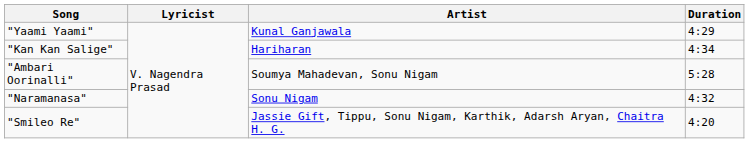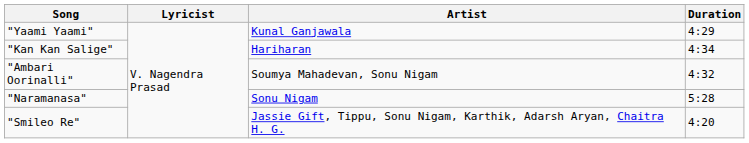 <table class="wikitable">
 <tr>
 <th>Song</th>
 <th>Lyricist</th>
 <th>Artist</th>
 <th>Duration</th>
 </tr>
 <tr>
 <td>"Yaami Yaami"</td>
 <td rowspan=5>V. Nagendra Prasad</td>
 <td><a href='#'>Kunal Ganjawala</a></td>
 <td>4:29</td>
 </tr>
 <tr>
 <td>"Kan Kan Salige"</td>
 <td><a href='#'>Hariharan</a></td>
 <td>4:34</td>
 </tr>
 <tr>
 <td>"Ambari Oorinalli"</td>
 <td>Soumya Mahadevan, Sonu Nigam</td>
-<td>5:28</td>
+<td>4:32</td>
 </tr>
 <tr>
 <td>"Naramanasa"</td>
 <td><a href='#'>Sonu Nigam</a></td>
-<td>4:32</td>
+<td>5:28</td>
 </tr>
 <tr>
 <td>"Smileo Re"</td>
 <td><a href='#'>Jassie Gift</a>, Tippu, Sonu Nigam, Karthik, Adarsh Aryan, <a href='#'>Chaitra H. G.</a></td>
 <td>4:20</td>
 </tr>
 </table>
